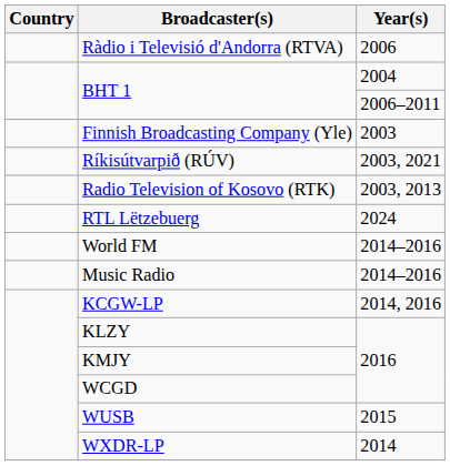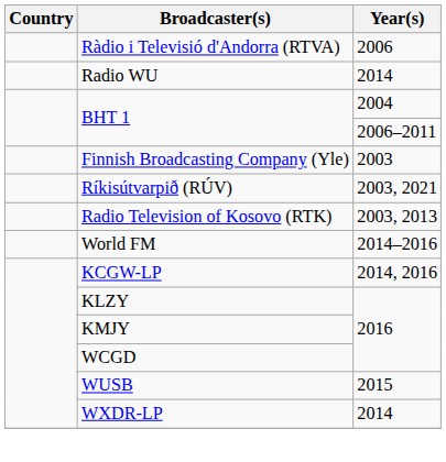 <table class="wikitable sortable">
 <tr>
 <th>Country</th>
 <th>Broadcaster(s)</th>
 <th>Year(s)</th>
 </tr>
 <tr>
 <td></td>
 <td><a href='#'>Ràdio i Televisió d'Andorra</a> (RTVA)</td>
 <td>2006</td>
+</tr>
+<tr>
+<td></td>
+<td>Radio WU</td>
+<td>2014</td>
 </tr>
 <tr>
 <td rowspan="2"></td>
 <td rowspan="2"><a href='#'>BHT 1</a></td>
 <td>2004</td>
 </tr>
 <tr>
 <td>2006–2011</td>
 </tr>
 <tr>
 <td></td>
 <td><a href='#'>Finnish Broadcasting Company</a> (Yle)</td>
 <td>2003</td>
 </tr>
 <tr>
 <td></td>
 <td><a href='#'>Ríkisútvarpið</a> (RÚV)</td>
 <td>2003, 2021</td>
 </tr>
 <tr>
 <td></td>
 <td><a href='#'>Radio Television of Kosovo</a> (RTK)</td>
 <td>2003, 2013</td>
 </tr>
 <tr>
 <td></td>
-<td><a href='#'>RTL Lëtzebuerg</a></td>
-<td>2024</td>
-</tr>
-<tr>
-<td></td>
 <td>World FM</td>
-<td>2014–2016</td>
-</tr>
-<tr>
-<td></td>
-<td>Music Radio</td>
 <td>2014–2016</td>
 </tr>
 <tr>
 <td rowspan="6"></td>
 <td><a href='#'>KCGW-LP</a></td>
 <td>2014, 2016</td>
 </tr>
 <tr>
 <td>KLZY</td>
 <td rowspan=3>2016</td>
 </tr>
 <tr>
 <td>KMJY</td>
 </tr>
 <tr>
 <td>WCGD</td>
 </tr>
 <tr>
 <td><a href='#'>WUSB</a></td>
 <td>2015</td>
 </tr>
 <tr>
 <td><a href='#'>WXDR-LP</a></td>
 <td>2014</td>
 </tr>
 <tr>
 </tr>
 </table>
